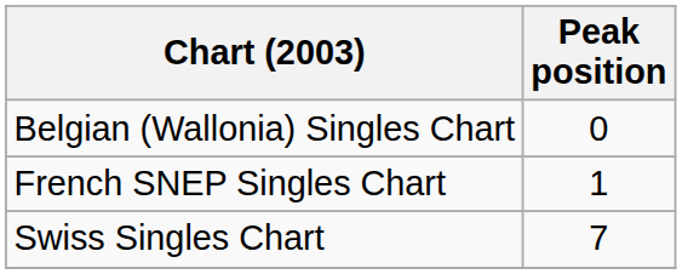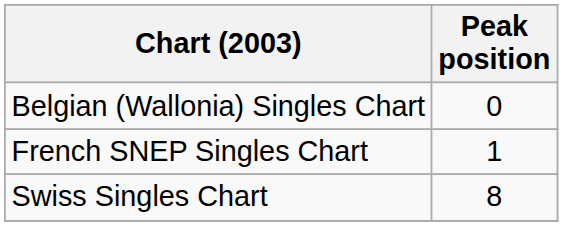 <table class="wikitable sortable">
 <tr>
 <th>Chart (2003)</th>
 <th>Peak<br>position</th>
 </tr>
 <tr>
 <td>Belgian (Wallonia) Singles Chart</td>
 <td align="center">0</td>
 </tr>
 <tr>
 <td>French SNEP Singles Chart</td>
 <td align="center">1</td>
 </tr>
 <tr>
 <td>Swiss Singles Chart</td>
-<td align="center">7</td>
+<td align="center">8</td>
 </tr>
 <tr>
 </tr>
 </table>
